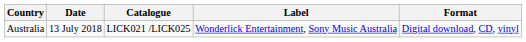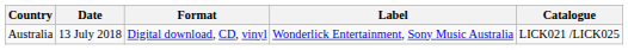 <table class="wikitable">
 <tr>
 <th>Country</th>
 <th>Date</th>
+<th>Format</th>
+<th>Label</th>
 <th>Catalogue</th>
-<th>Label</th>
-<th>Format</th>
 </tr>
 <tr>
 <td>Australia</td>
 <td>13 July 2018</td>
+<td><a href='#'>Digital download</a>, <a href='#'>CD</a>, <a href='#'>vinyl</a></td>
+<td><a href='#'>Wonderlick Entertainment</a>, <a href='#'>Sony Music Australia</a></td>
 <td>LICK021 /LICK025</td>
-<td><a href='#'>Wonderlick Entertainment</a>, <a href='#'>Sony Music Australia</a></td>
-<td><a href='#'>Digital download</a>, <a href='#'>CD</a>, <a href='#'>vinyl</a></td>
 </tr>
 </table>
